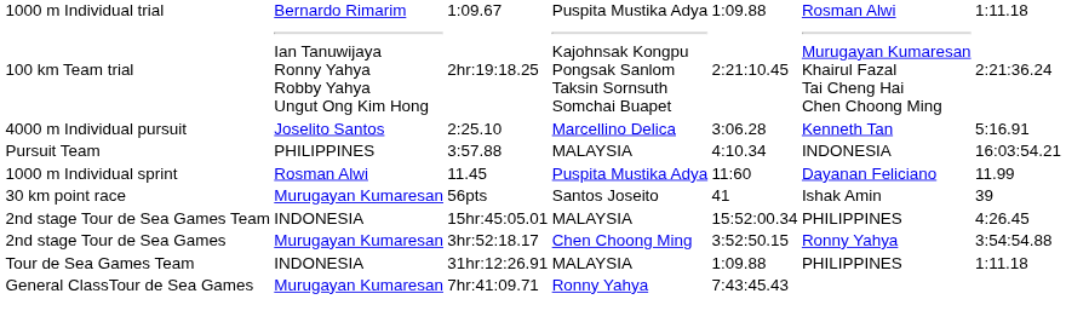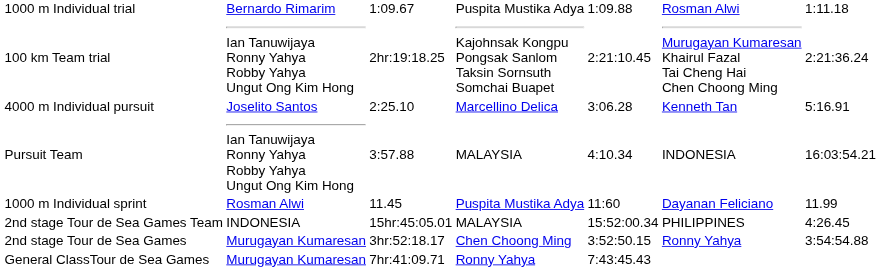 <table>
 <tr>
 <td>1000 m Individual trial</td>
 <td> <a href='#'>Bernardo Rimarim</a></td>
 <td>1:09.67</td>
 <td> Puspita Mustika Adya</td>
 <td>1:09.88</td>
 <td> <a href='#'>Rosman Alwi</a></td>
 <td>1:11.18</td>
 </tr>
 <tr>
 <td>100 km Team trial</td>
 <td> <hr> Ian Tanuwijaya<br>Ronny Yahya<br>Robby Yahya<br>Ungut Ong Kim Hong</td>
 <td>2hr:19:18.25</td>
 <td> <hr> Kajohnsak Kongpu<br>Pongsak Sanlom<br>Taksin Sornsuth<br>Somchai Buapet</td>
 <td>2:21:10.45</td>
 <td> <hr> <a href='#'>Murugayan Kumaresan</a><br>Khairul Fazal<br>Tai Cheng Hai<br>Chen Choong Ming</td>
 <td>2:21:36.24</td>
 </tr>
 <tr>
 <td>4000 m Individual pursuit</td>
 <td> <a href='#'>Joselito Santos</a></td>
 <td>2:25.10</td>
 <td> <a href='#'>Marcellino Delica</a></td>
 <td>3:06.28</td>
 <td> <a href='#'>Kenneth Tan</a></td>
 <td>5:16.91</td>
 </tr>
 <tr>
 <td>Pursuit Team</td>
-<td> PHILIPPINES</td>
+<td> <hr> Ian Tanuwijaya<br>Ronny Yahya<br>Robby Yahya<br>Ungut Ong Kim Hong</td>
 <td>3:57.88</td>
 <td> MALAYSIA</td>
 <td>4:10.34</td>
 <td> INDONESIA</td>
 <td>16:03:54.21</td>
 </tr>
 <tr>
 <td>1000 m Individual sprint</td>
 <td> <a href='#'>Rosman Alwi</a></td>
 <td>11.45</td>
 <td> <a href='#'>Puspita Mustika Adya</a></td>
 <td>11:60</td>
 <td> <a href='#'>Dayanan Feliciano</a></td>
 <td>11.99</td>
-</tr>
-<tr>
-<td>30 km point race</td>
-<td> <a href='#'>Murugayan Kumaresan</a></td>
-<td>56pts</td>
-<td> Santos Joseito</td>
-<td>41</td>
-<td> Ishak Amin</td>
-<td>39</td>
 </tr>
 <tr>
 <td>2nd stage Tour de Sea Games Team</td>
 <td> INDONESIA</td>
 <td>15hr:45:05.01</td>
 <td> MALAYSIA</td>
 <td>15:52:00.34</td>
 <td> PHILIPPINES</td>
 <td>4:26.45</td>
 </tr>
 <tr>
 <td>2nd stage Tour de Sea Games</td>
 <td> <a href='#'>Murugayan Kumaresan</a></td>
 <td>3hr:52:18.17</td>
 <td> <a href='#'>Chen Choong Ming</a></td>
 <td>3:52:50.15</td>
 <td> <a href='#'>Ronny Yahya</a></td>
 <td>3:54:54.88</td>
 </tr>
 <tr>
-<td>Tour de Sea Games Team</td>
-<td> INDONESIA</td>
-<td>31hr:12:26.91</td>
-<td> MALAYSIA</td>
-<td>1:09.88</td>
-<td> PHILIPPINES</td>
-<td>1:11.18</td>
-</tr>
-<tr>
 <td>General ClassTour de Sea Games</td>
 <td> <a href='#'>Murugayan Kumaresan</a></td>
 <td>7hr:41:09.71</td>
 <td> <a href='#'>Ronny Yahya</a></td>
 <td>7:43:45.43</td>
 </tr>
 <tr -->
 </tr>
 </table>
